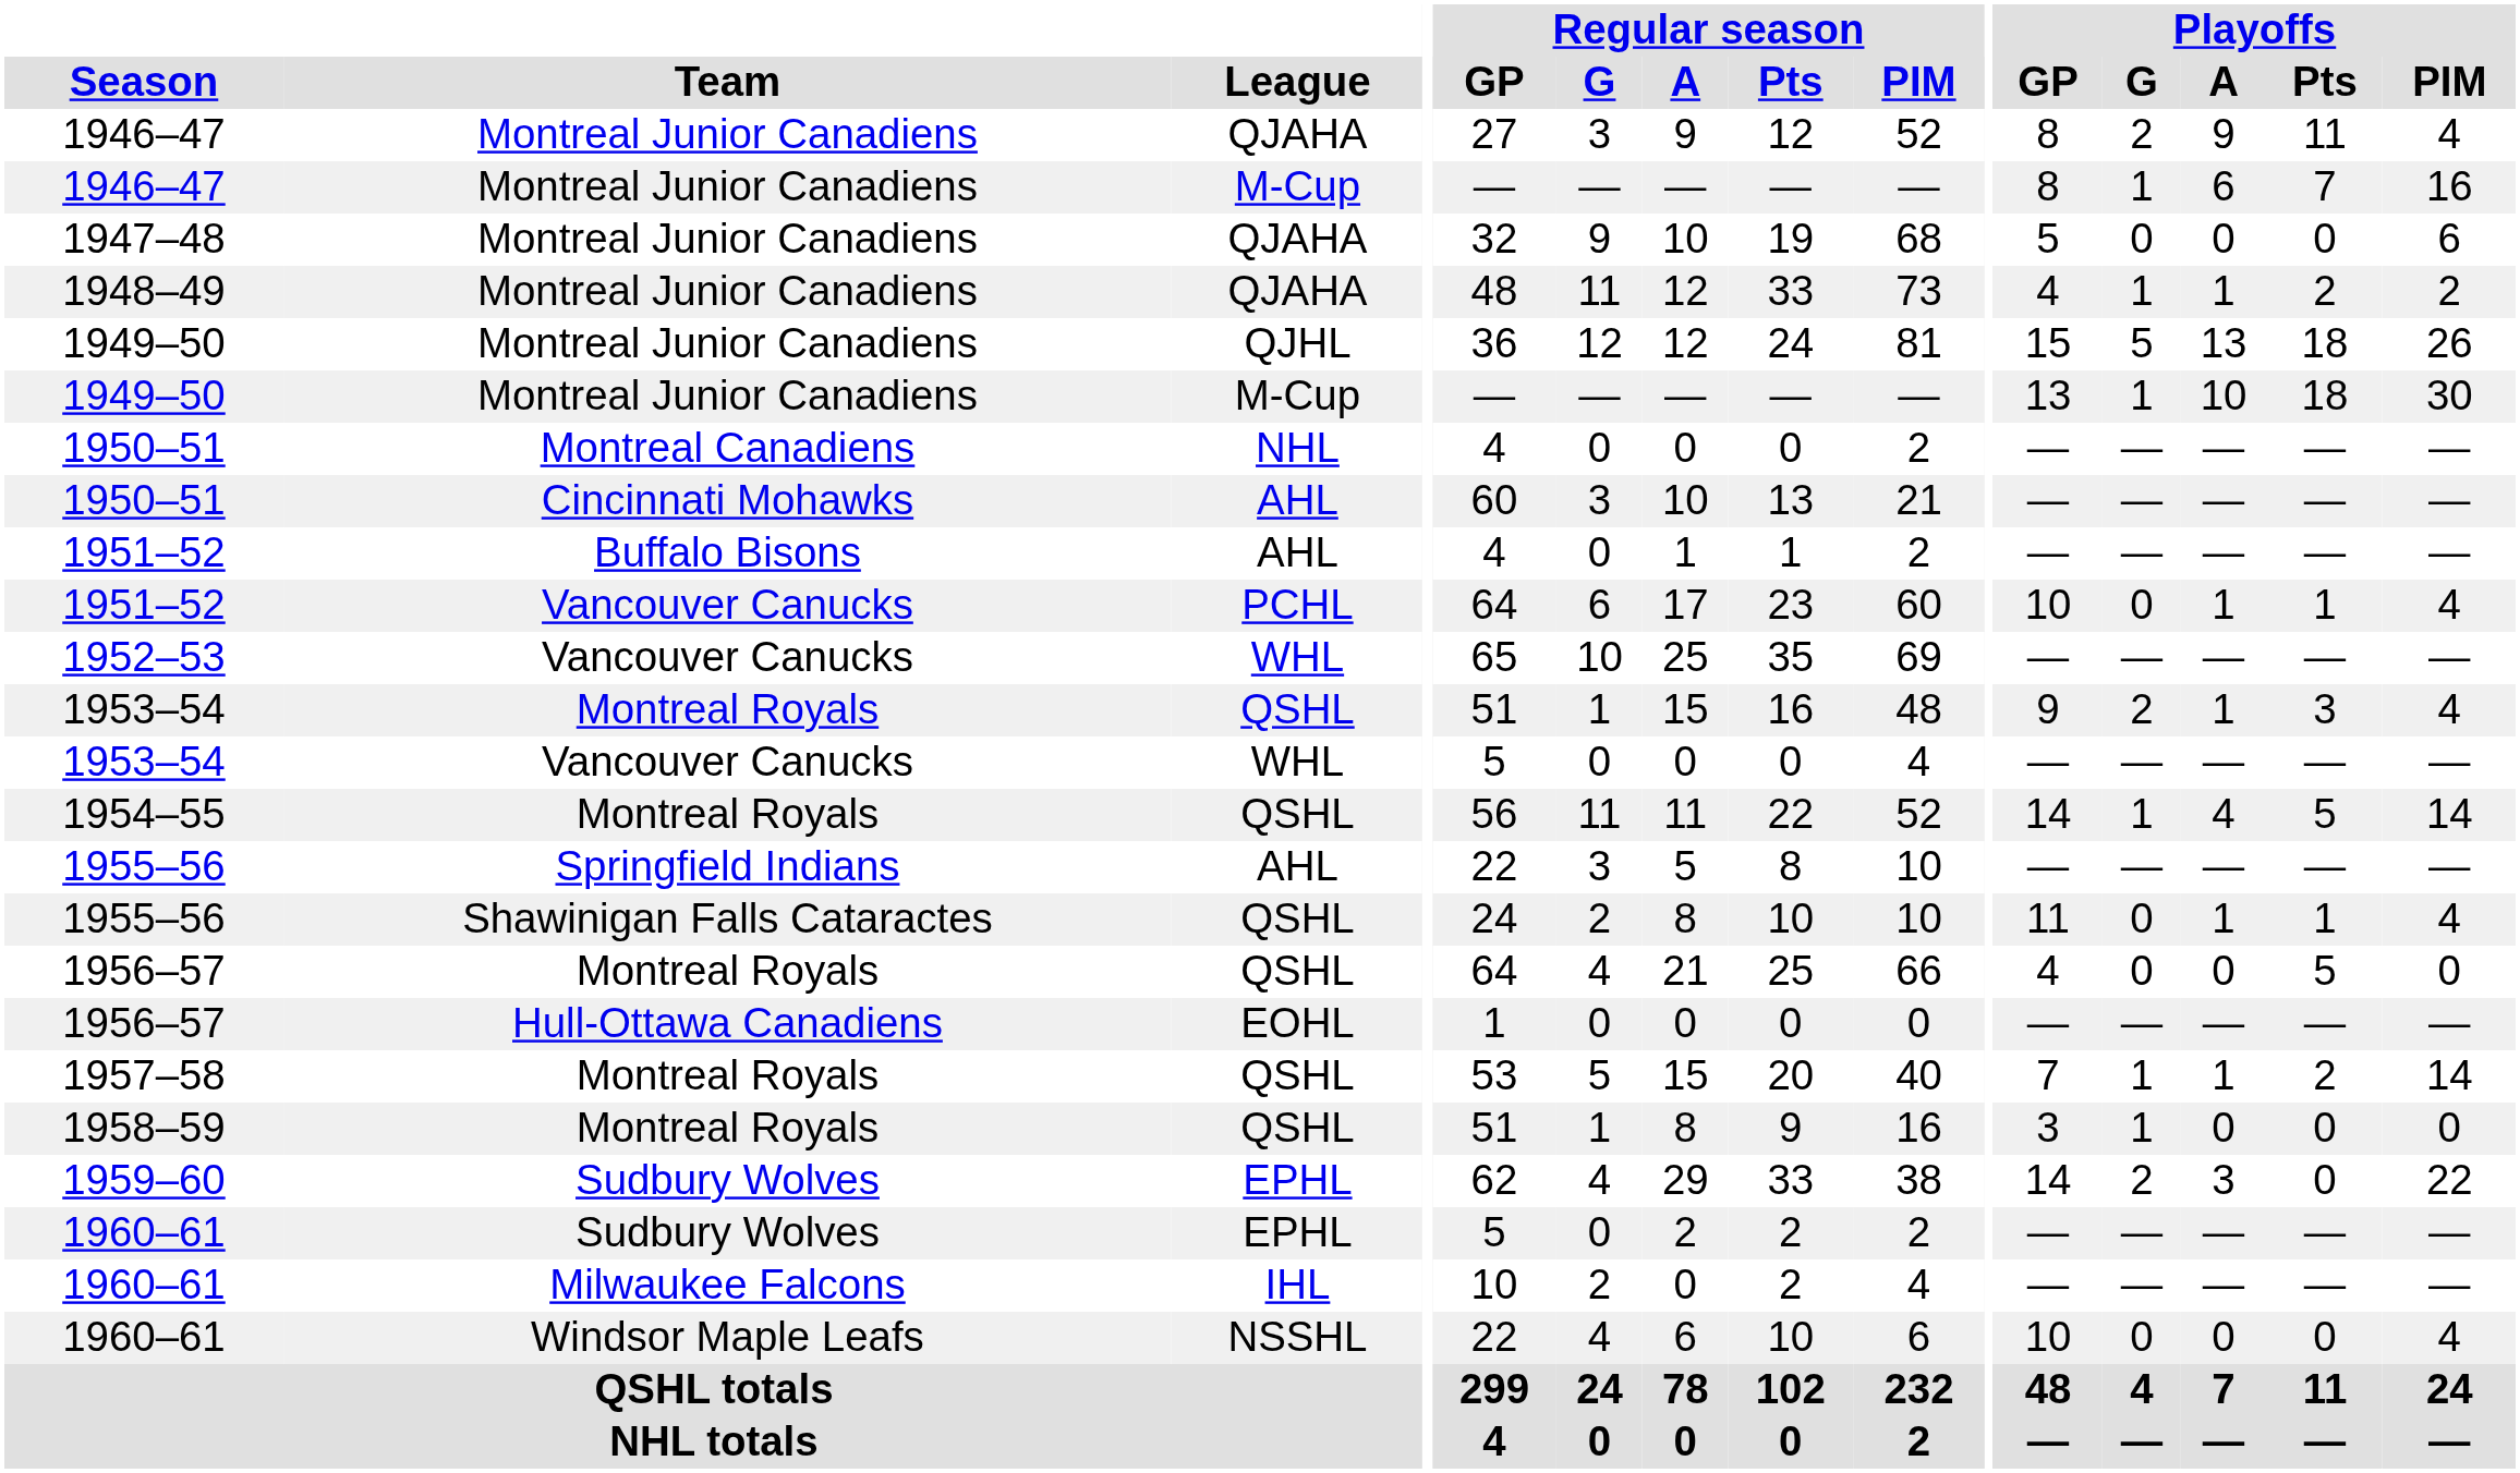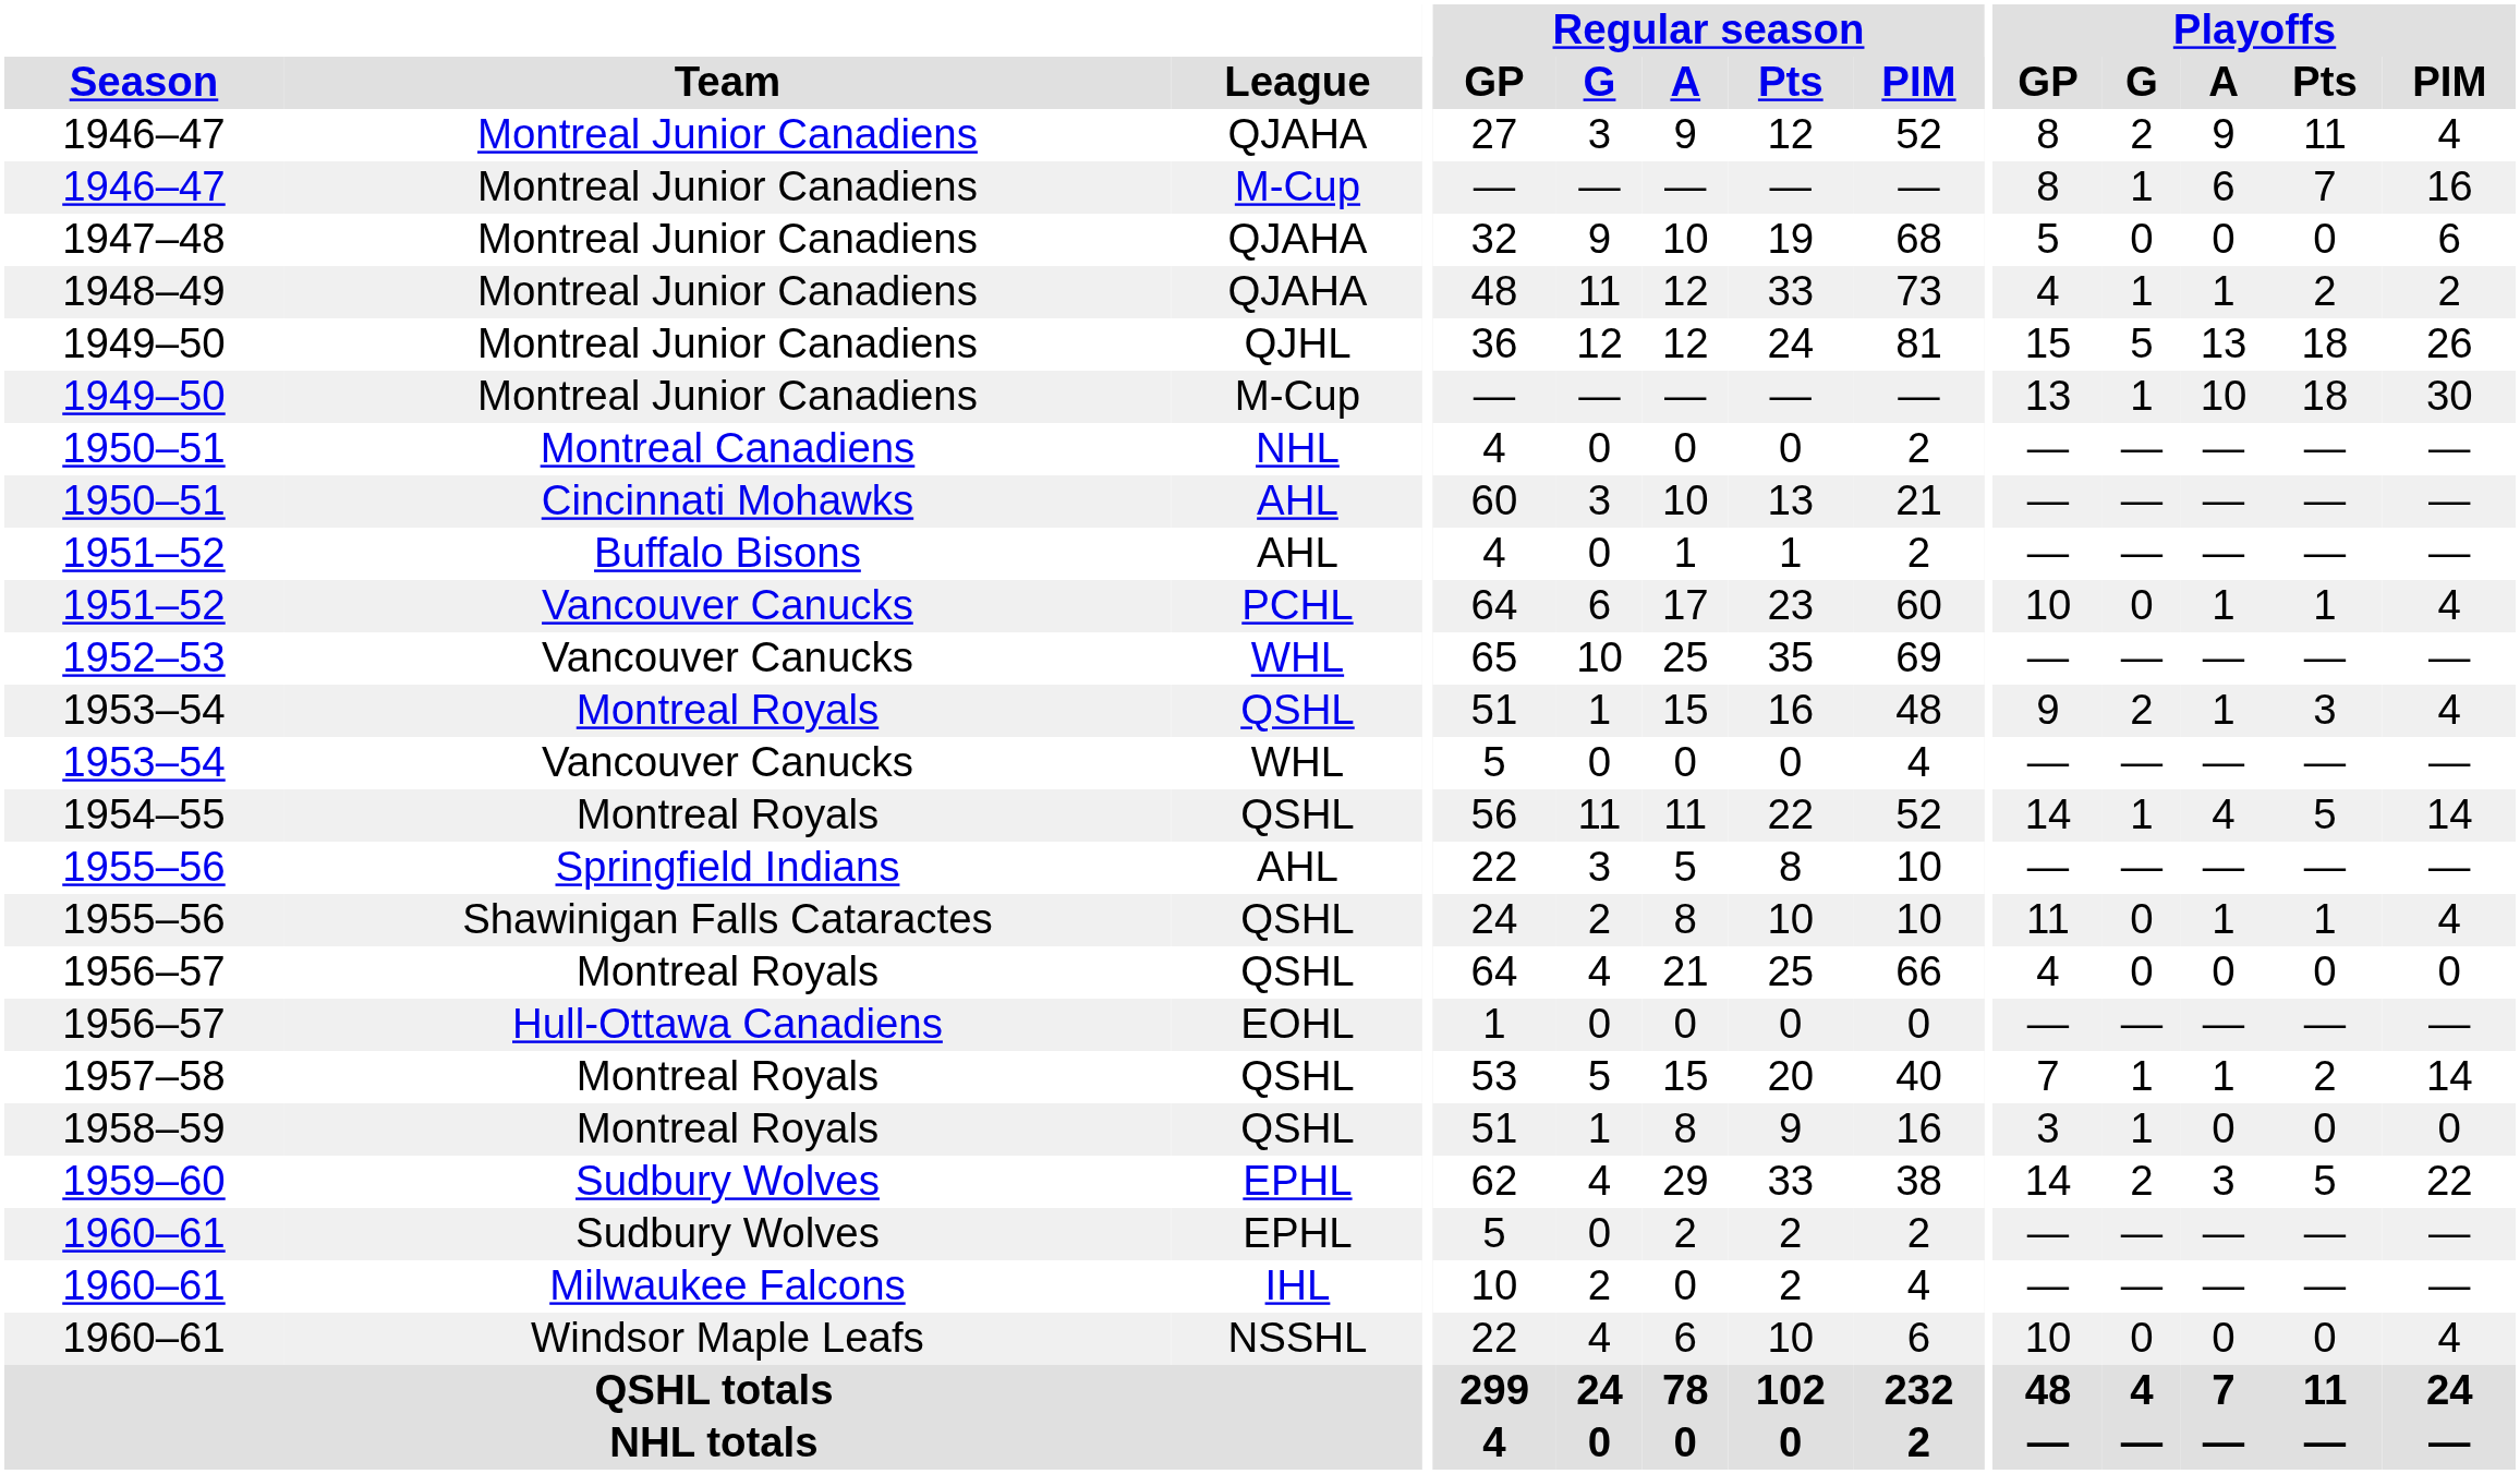 <table border="0" cellpadding="1" cellspacing="0" style="text-align:center; width:60em">
 <tr bgcolor="#e0e0e0">
 <th colspan="3" bgcolor="#ffffff"></th>
 <th rowspan="100" bgcolor="#ffffff"></th>
 <th colspan="5"><a href='#'>Regular season</a></th>
 <th rowspan="100" bgcolor="#ffffff"></th>
 <th colspan="5"><a href='#'>Playoffs</a></th>
 </tr>
 <tr bgcolor="#e0e0e0">
 <th><a href='#'>Season</a></th>
 <th>Team</th>
 <th>League</th>
 <th>GP</th>
 <th><a href='#'>G</a></th>
 <th><a href='#'>A</a></th>
 <th><a href='#'>Pts</a></th>
 <th><a href='#'>PIM</a></th>
 <th>GP</th>
 <th>G</th>
 <th>A</th>
 <th>Pts</th>
 <th>PIM</th>
 </tr>
 <tr>
 <td>1946–47</td>
 <td><a href='#'>Montreal Junior Canadiens</a></td>
 <td>QJAHA</td>
 <td>27</td>
 <td>3</td>
 <td>9</td>
 <td>12</td>
 <td>52</td>
 <td>8</td>
 <td>2</td>
 <td>9</td>
 <td>11</td>
 <td>4</td>
 </tr>
 <tr bgcolor="#f0f0f0">
 <td><a href='#'>1946–47</a></td>
 <td>Montreal Junior Canadiens</td>
 <td><a href='#'>M-Cup</a></td>
 <td>—</td>
 <td>—</td>
 <td>—</td>
 <td>—</td>
 <td>—</td>
 <td>8</td>
 <td>1</td>
 <td>6</td>
 <td>7</td>
 <td>16</td>
 </tr>
 <tr>
 <td>1947–48</td>
 <td>Montreal Junior Canadiens</td>
 <td>QJAHA</td>
 <td>32</td>
 <td>9</td>
 <td>10</td>
 <td>19</td>
 <td>68</td>
 <td>5</td>
 <td>0</td>
 <td>0</td>
 <td>0</td>
 <td>6</td>
 </tr>
 <tr bgcolor="#f0f0f0">
 <td>1948–49</td>
 <td>Montreal Junior Canadiens</td>
 <td>QJAHA</td>
 <td>48</td>
 <td>11</td>
 <td>12</td>
 <td>33</td>
 <td>73</td>
 <td>4</td>
 <td>1</td>
 <td>1</td>
 <td>2</td>
 <td>2</td>
 </tr>
 <tr>
 <td>1949–50</td>
 <td>Montreal Junior Canadiens</td>
 <td>QJHL</td>
 <td>36</td>
 <td>12</td>
 <td>12</td>
 <td>24</td>
 <td>81</td>
 <td>15</td>
 <td>5</td>
 <td>13</td>
 <td>18</td>
 <td>26</td>
 </tr>
 <tr bgcolor="#f0f0f0">
 <td><a href='#'>1949–50</a></td>
 <td>Montreal Junior Canadiens</td>
 <td>M-Cup</td>
 <td>—</td>
 <td>—</td>
 <td>—</td>
 <td>—</td>
 <td>—</td>
 <td>13</td>
 <td>1</td>
 <td>10</td>
 <td>18</td>
 <td>30</td>
 </tr>
 <tr>
 <td><a href='#'>1950–51</a></td>
 <td><a href='#'>Montreal Canadiens</a></td>
 <td><a href='#'>NHL</a></td>
 <td>4</td>
 <td>0</td>
 <td>0</td>
 <td>0</td>
 <td>2</td>
 <td>—</td>
 <td>—</td>
 <td>—</td>
 <td>—</td>
 <td>—</td>
 </tr>
 <tr bgcolor="#f0f0f0">
 <td><a href='#'>1950–51</a></td>
 <td><a href='#'>Cincinnati Mohawks</a></td>
 <td><a href='#'>AHL</a></td>
 <td>60</td>
 <td>3</td>
 <td>10</td>
 <td>13</td>
 <td>21</td>
 <td>—</td>
 <td>—</td>
 <td>—</td>
 <td>—</td>
 <td>—</td>
 </tr>
 <tr>
 <td><a href='#'>1951–52</a></td>
 <td><a href='#'>Buffalo Bisons</a></td>
 <td>AHL</td>
 <td>4</td>
 <td>0</td>
 <td>1</td>
 <td>1</td>
 <td>2</td>
 <td>—</td>
 <td>—</td>
 <td>—</td>
 <td>—</td>
 <td>—</td>
 </tr>
 <tr bgcolor="#f0f0f0">
 <td><a href='#'>1951–52</a></td>
 <td><a href='#'>Vancouver Canucks</a></td>
 <td><a href='#'>PCHL</a></td>
 <td>64</td>
 <td>6</td>
 <td>17</td>
 <td>23</td>
 <td>60</td>
 <td>10</td>
 <td>0</td>
 <td>1</td>
 <td>1</td>
 <td>4</td>
 </tr>
 <tr>
 <td><a href='#'>1952–53</a></td>
 <td>Vancouver Canucks</td>
 <td><a href='#'>WHL</a></td>
 <td>65</td>
 <td>10</td>
 <td>25</td>
 <td>35</td>
 <td>69</td>
 <td>—</td>
 <td>—</td>
 <td>—</td>
 <td>—</td>
 <td>—</td>
 </tr>
 <tr bgcolor="#f0f0f0">
 <td>1953–54</td>
 <td><a href='#'>Montreal Royals</a></td>
 <td><a href='#'>QSHL</a></td>
 <td>51</td>
 <td>1</td>
 <td>15</td>
 <td>16</td>
 <td>48</td>
 <td>9</td>
 <td>2</td>
 <td>1</td>
 <td>3</td>
 <td>4</td>
 </tr>
 <tr>
 <td><a href='#'>1953–54</a></td>
 <td>Vancouver Canucks</td>
 <td>WHL</td>
 <td>5</td>
 <td>0</td>
 <td>0</td>
 <td>0</td>
 <td>4</td>
 <td>—</td>
 <td>—</td>
 <td>—</td>
 <td>—</td>
 <td>—</td>
 </tr>
 <tr bgcolor="#f0f0f0">
 <td>1954–55</td>
 <td>Montreal Royals</td>
 <td>QSHL</td>
 <td>56</td>
 <td>11</td>
 <td>11</td>
 <td>22</td>
 <td>52</td>
 <td>14</td>
 <td>1</td>
 <td>4</td>
 <td>5</td>
 <td>14</td>
 </tr>
 <tr>
 <td><a href='#'>1955–56</a></td>
 <td><a href='#'>Springfield Indians</a></td>
 <td>AHL</td>
 <td>22</td>
 <td>3</td>
 <td>5</td>
 <td>8</td>
 <td>10</td>
 <td>—</td>
 <td>—</td>
 <td>—</td>
 <td>—</td>
 <td>—</td>
 </tr>
 <tr bgcolor="#f0f0f0">
 <td>1955–56</td>
 <td>Shawinigan Falls Cataractes</td>
 <td>QSHL</td>
 <td>24</td>
 <td>2</td>
 <td>8</td>
 <td>10</td>
 <td>10</td>
 <td>11</td>
 <td>0</td>
 <td>1</td>
 <td>1</td>
 <td>4</td>
 </tr>
 <tr>
 <td>1956–57</td>
 <td>Montreal Royals</td>
 <td>QSHL</td>
 <td>64</td>
 <td>4</td>
 <td>21</td>
 <td>25</td>
 <td>66</td>
 <td>4</td>
 <td>0</td>
 <td>0</td>
-<td>5</td>
+<td>0</td>
 <td>0</td>
 </tr>
 <tr bgcolor="#f0f0f0">
 <td>1956–57</td>
 <td><a href='#'>Hull-Ottawa Canadiens</a></td>
 <td>EOHL</td>
 <td>1</td>
 <td>0</td>
 <td>0</td>
 <td>0</td>
 <td>0</td>
 <td>—</td>
 <td>—</td>
 <td>—</td>
 <td>—</td>
 <td>—</td>
 </tr>
 <tr>
 <td>1957–58</td>
 <td>Montreal Royals</td>
 <td>QSHL</td>
 <td>53</td>
 <td>5</td>
 <td>15</td>
 <td>20</td>
 <td>40</td>
 <td>7</td>
 <td>1</td>
 <td>1</td>
 <td>2</td>
 <td>14</td>
 </tr>
 <tr bgcolor="#f0f0f0">
 <td>1958–59</td>
 <td>Montreal Royals</td>
 <td>QSHL</td>
 <td>51</td>
 <td>1</td>
 <td>8</td>
 <td>9</td>
 <td>16</td>
 <td>3</td>
 <td>1</td>
 <td>0</td>
 <td>0</td>
 <td>0</td>
 </tr>
 <tr>
 <td><a href='#'>1959–60</a></td>
 <td><a href='#'>Sudbury Wolves</a></td>
 <td><a href='#'>EPHL</a></td>
 <td>62</td>
 <td>4</td>
 <td>29</td>
 <td>33</td>
 <td>38</td>
 <td>14</td>
 <td>2</td>
 <td>3</td>
-<td>0</td>
+<td>5</td>
 <td>22</td>
 </tr>
 <tr bgcolor="#f0f0f0">
 <td><a href='#'>1960–61</a></td>
 <td>Sudbury Wolves</td>
 <td>EPHL</td>
 <td>5</td>
 <td>0</td>
 <td>2</td>
 <td>2</td>
 <td>2</td>
 <td>—</td>
 <td>—</td>
 <td>—</td>
 <td>—</td>
 <td>—</td>
 </tr>
 <tr>
 <td><a href='#'>1960–61</a></td>
 <td><a href='#'>Milwaukee Falcons</a></td>
 <td><a href='#'>IHL</a></td>
 <td>10</td>
 <td>2</td>
 <td>0</td>
 <td>2</td>
 <td>4</td>
 <td>—</td>
 <td>—</td>
 <td>—</td>
 <td>—</td>
 <td>—</td>
 </tr>
 <tr bgcolor="#f0f0f0">
 <td>1960–61</td>
 <td>Windsor Maple Leafs</td>
 <td>NSSHL</td>
 <td>22</td>
 <td>4</td>
 <td>6</td>
 <td>10</td>
 <td>6</td>
 <td>10</td>
 <td>0</td>
 <td>0</td>
 <td>0</td>
 <td>4</td>
 </tr>
 <tr bgcolor="#e0e0e0">
 <th colspan="3">QSHL totals</th>
 <th>299</th>
 <th>24</th>
 <th>78</th>
 <th>102</th>
 <th>232</th>
 <th>48</th>
 <th>4</th>
 <th>7</th>
 <th>11</th>
 <th>24</th>
 </tr>
 <tr bgcolor="#e0e0e0">
 <th colspan="3">NHL totals</th>
 <th>4</th>
 <th>0</th>
 <th>0</th>
 <th>0</th>
 <th>2</th>
 <th>—</th>
 <th>—</th>
 <th>—</th>
 <th>—</th>
 <th>—</th>
 </tr>
 </table>
